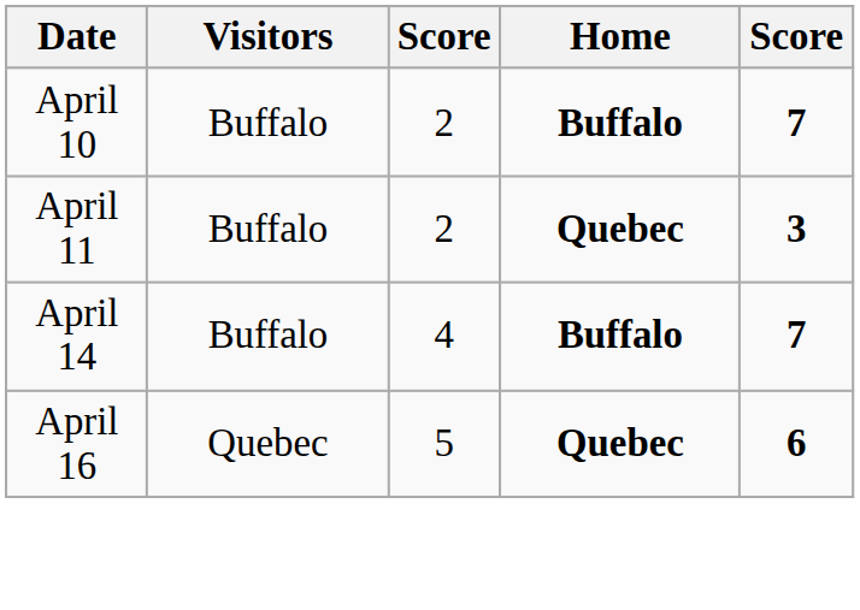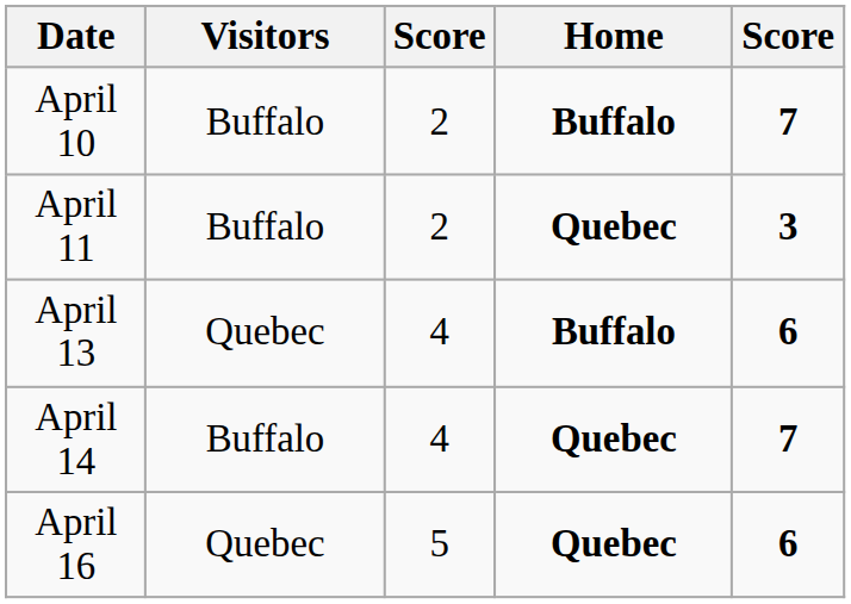 <table class="wikitable">
 <tr>
 <th width="50">Date</th>
 <th width="90">Visitors</th>
 <th width="25">Score</th>
 <th width="90">Home</th>
 <th width="25">Score</th>
 </tr>
 <tr align="center">
 <td>April 10</td>
 <td>Buffalo</td>
 <td align="center">2</td>
 <td><strong>Buffalo</strong></td>
 <td align="center"><strong>7</strong></td>
 </tr>
 <tr align="center">
 <td>April 11</td>
 <td>Buffalo</td>
 <td align="center">2</td>
 <td><strong>Quebec </strong></td>
 <td align="center"><strong>3</strong></td>
 </tr>
 <tr align="center">
+<td>April 13</td>
+<td>Quebec</td>
+<td align="center">4</td>
+<td><strong>Buffalo</strong></td>
+<td align="center"><strong>6</strong></td>
+</tr>
+<tr align="center">
 <td>April 14</td>
 <td>Buffalo</td>
 <td align="center">4</td>
-<td><strong>Buffalo </strong></td>
+<td><strong>Quebec </strong></td>
 <td align="center"><strong>7</strong></td>
 </tr>
 <tr align="center">
 <td>April 16</td>
 <td>Quebec</td>
 <td align="center">5</td>
 <td><strong>Quebec </strong></td>
 <td align="center"><strong>6</strong></td>
 </tr>
 </table>
